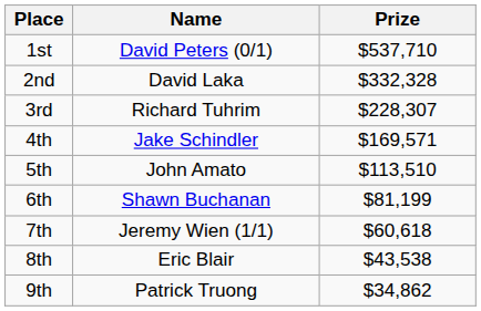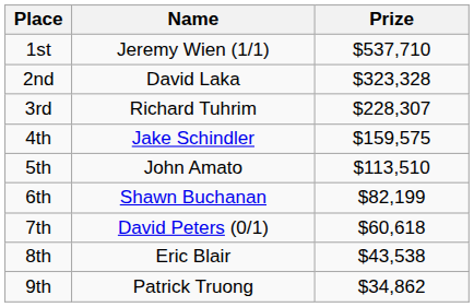 <table class="wikitable">
 <tr>
 <th width="50">Place</th>
 <th width="200">Name</th>
 <th width="125">Prize</th>
 </tr>
 <tr>
 <td align = "center">1st</td>
-<td align = "center"><a href='#'>David Peters</a> (0/1)</td>
+<td align = "center">Jeremy Wien (1/1)</td>
 <td align = "center">$537,710</td>
 </tr>
 <tr>
 <td align = "center">2nd</td>
 <td align = "center">David Laka</td>
-<td align = "center">$332,328</td>
+<td align = "center">$323,328</td>
 </tr>
 <tr>
 <td align = "center">3rd</td>
 <td align = "center">Richard Tuhrim</td>
 <td align = "center">$228,307</td>
 </tr>
 <tr>
 <td align = "center">4th</td>
 <td align = "center"><a href='#'>Jake Schindler</a></td>
-<td align = "center">$169,571</td>
+<td align = "center">$159,575</td>
 </tr>
 <tr>
 <td align = "center">5th</td>
 <td align = "center">John Amato</td>
 <td align = "center">$113,510</td>
 </tr>
 <tr>
 <td align = "center">6th</td>
 <td align = "center"><a href='#'>Shawn Buchanan</a></td>
-<td align = "center">$81,199</td>
+<td align = "center">$82,199</td>
 </tr>
 <tr>
 <td align = "center">7th</td>
-<td align = "center">Jeremy Wien (1/1)</td>
+<td align = "center"><a href='#'>David Peters</a> (0/1)</td>
 <td align = "center">$60,618</td>
 </tr>
 <tr>
 <td align = "center">8th</td>
 <td align = "center">Eric Blair</td>
 <td align = "center">$43,538</td>
 </tr>
 <tr>
 <td align = "center">9th</td>
 <td align = "center">Patrick Truong</td>
 <td align = "center">$34,862</td>
 </tr>
 </table>
